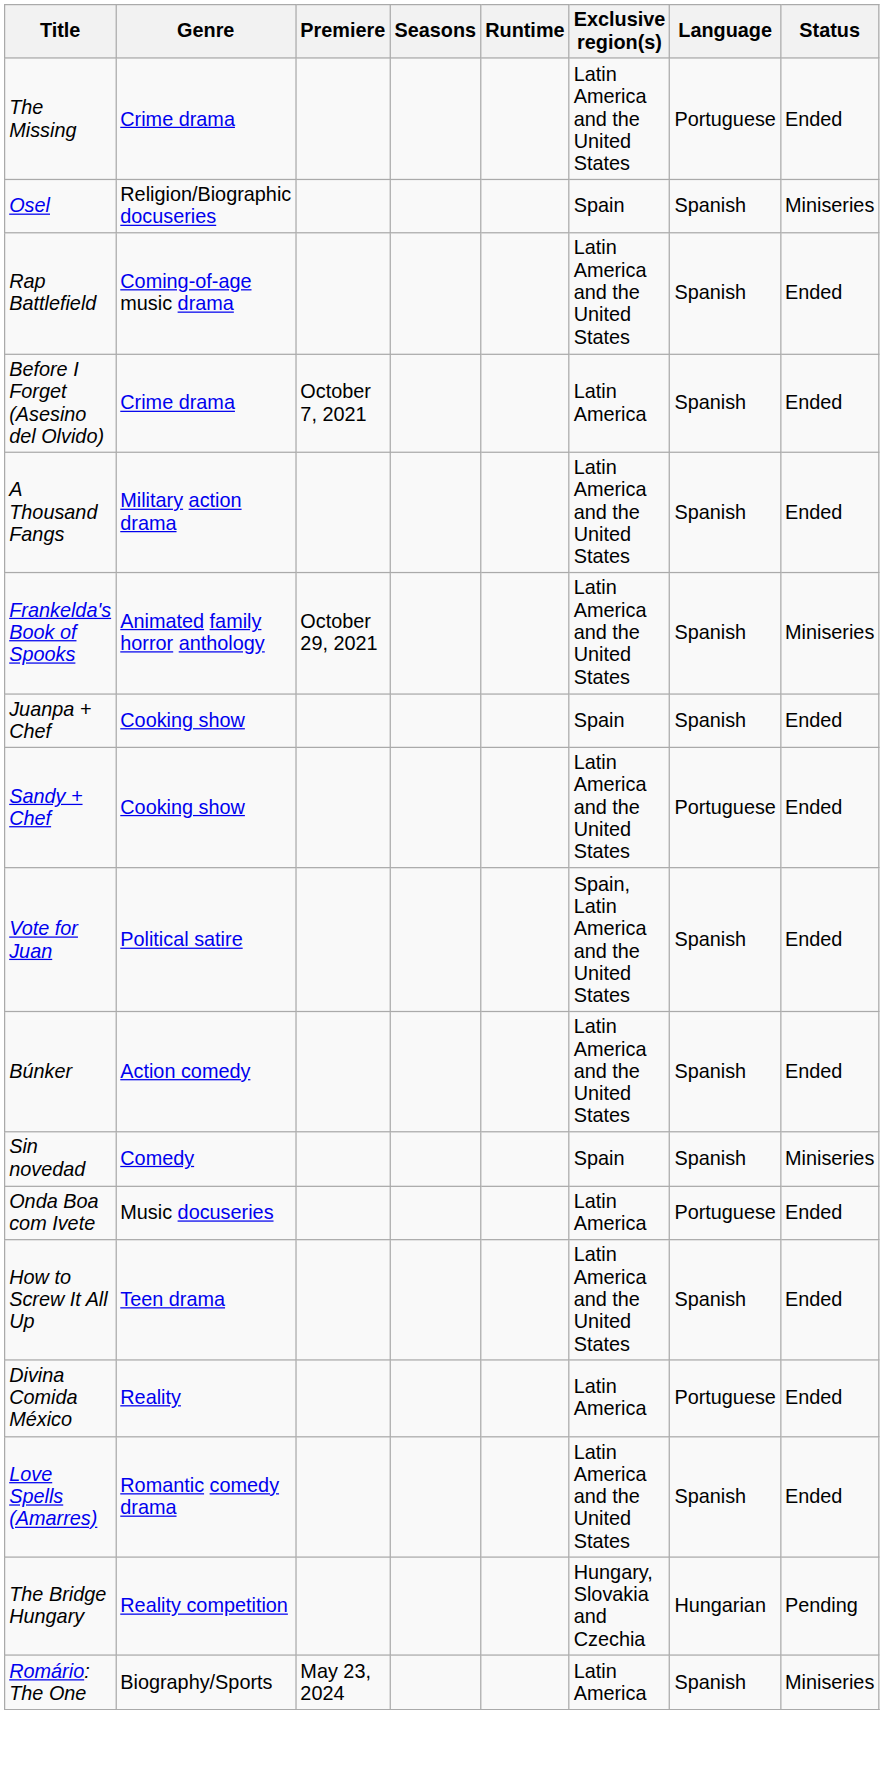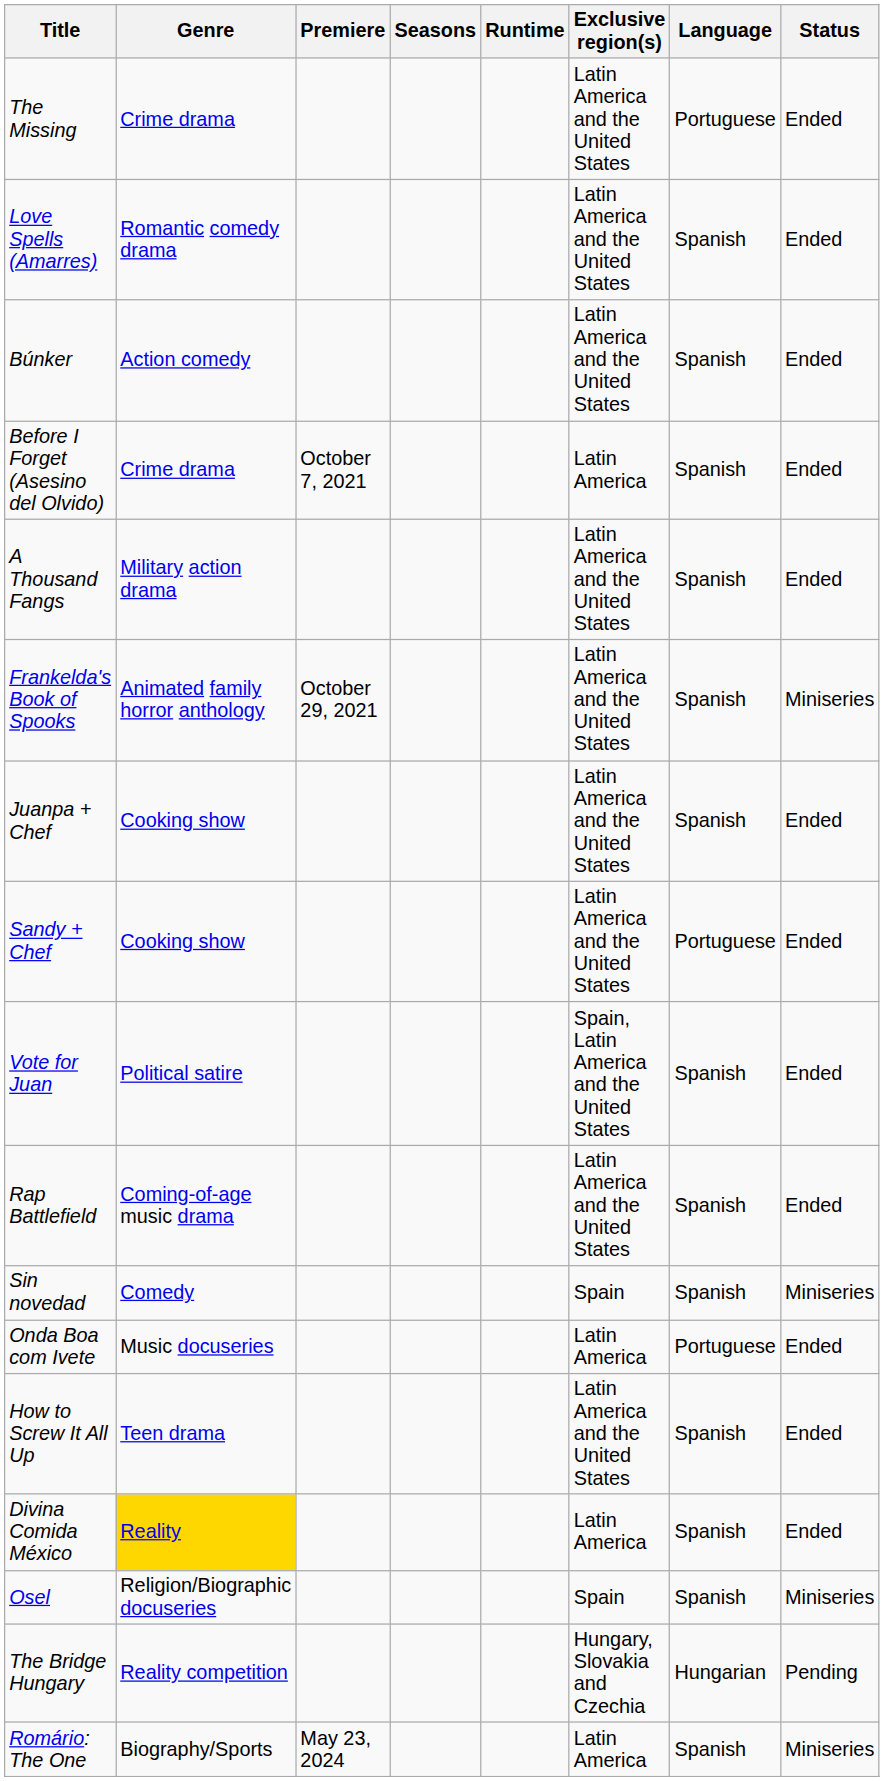 <table class="wikitable sortable" style="width:100%">
 <tr>
 <th>Title</th>
 <th>Genre</th>
 <th>Premiere</th>
 <th>Seasons</th>
 <th>Runtime</th>
 <th>Exclusive region(s)</th>
 <th>Language</th>
 <th>Status</th>
 </tr>
 <tr>
 <td><em>The Missing</em></td>
 <td><a href='#'>Crime drama</a></td>
 <td></td>
 <td></td>
 <td></td>
 <td>Latin America and the United States</td>
 <td>Portuguese</td>
 <td>Ended</td>
 </tr>
 <tr>
-<td><em><a href='#'>Osel</a></em></td>
-<td>Religion/Biographic <a href='#'>docuseries</a></td>
+<td><em><a href='#'>Love Spells (Amarres)</a></em></td>
+<td><a href='#'>Romantic</a> <a href='#'>comedy drama</a></td>
 <td></td>
 <td></td>
 <td></td>
-<td>Spain</td>
+<td>Latin America and the United States</td>
 <td>Spanish</td>
-<td>Miniseries</td>
+<td>Ended</td>
 </tr>
 <tr>
-<td><em>Rap Battlefield</em></td>
-<td><a href='#'>Coming-of-age</a> music <a href='#'>drama</a></td>
+<td><em>Búnker</em></td>
+<td><a href='#'>Action comedy</a></td>
 <td></td>
 <td></td>
 <td></td>
 <td>Latin America and the United States</td>
 <td>Spanish</td>
 <td>Ended</td>
 </tr>
 <tr>
 <td><em>Before I Forget (Asesino del Olvido)</em></td>
 <td><a href='#'>Crime drama</a></td>
 <td>October 7, 2021</td>
 <td></td>
 <td></td>
 <td>Latin America</td>
 <td>Spanish</td>
 <td>Ended</td>
 </tr>
 <tr>
 <td><em>A Thousand Fangs</em></td>
 <td><a href='#'>Military</a> <a href='#'>action</a> <a href='#'>drama</a></td>
 <td></td>
 <td></td>
 <td></td>
 <td>Latin America and the United States</td>
 <td>Spanish</td>
 <td>Ended</td>
 </tr>
 <tr>
 <td><em><a href='#'>Frankelda's Book of Spooks</a></em></td>
 <td><a href='#'>Animated</a> <a href='#'>family</a> <a href='#'>horror</a> <a href='#'>anthology</a></td>
 <td>October 29, 2021</td>
 <td></td>
 <td></td>
 <td>Latin America and the United States</td>
 <td>Spanish</td>
 <td>Miniseries</td>
 </tr>
 <tr>
 <td><em>Juanpa + Chef</em></td>
 <td><a href='#'>Cooking show</a></td>
 <td></td>
 <td></td>
 <td></td>
-<td>Spain</td>
+<td>Latin America and the United States</td>
 <td>Spanish</td>
 <td>Ended</td>
 </tr>
 <tr>
 <td><em><a href='#'>Sandy + Chef</a></em></td>
 <td><a href='#'>Cooking show</a></td>
 <td></td>
 <td></td>
 <td></td>
 <td>Latin America and the United States</td>
 <td>Portuguese</td>
 <td>Ended</td>
 </tr>
 <tr>
 <td><em><a href='#'>Vote for Juan</a></em></td>
 <td><a href='#'>Political satire</a></td>
 <td></td>
 <td></td>
 <td></td>
 <td>Spain, Latin America and the United States</td>
 <td>Spanish</td>
 <td>Ended</td>
 </tr>
 <tr>
-<td><em>Búnker</em></td>
-<td><a href='#'>Action comedy</a></td>
+<td><em>Rap Battlefield</em></td>
+<td><a href='#'>Coming-of-age</a> music <a href='#'>drama</a></td>
 <td></td>
 <td></td>
 <td></td>
 <td>Latin America and the United States</td>
 <td>Spanish</td>
 <td>Ended</td>
 </tr>
 <tr>
 <td><em>Sin novedad</em></td>
 <td><a href='#'>Comedy</a></td>
 <td></td>
 <td></td>
 <td></td>
 <td>Spain</td>
 <td>Spanish</td>
 <td>Miniseries</td>
 </tr>
 <tr>
 <td><em>Onda Boa com Ivete</em></td>
 <td>Music <a href='#'>docuseries</a></td>
 <td></td>
 <td></td>
 <td></td>
 <td>Latin America</td>
 <td>Portuguese</td>
 <td>Ended</td>
 </tr>
 <tr>
 <td><em>How to Screw It All Up</em></td>
 <td><a href='#'>Teen drama</a></td>
 <td></td>
 <td></td>
 <td></td>
 <td>Latin America and the United States</td>
 <td>Spanish</td>
 <td>Ended</td>
 </tr>
 <tr>
 <td><em>Divina Comida México</em></td>
-<td><a href='#'>Reality</a></td>
+<td style="background: gold;"><a href='#'>Reality</a></td>
 <td></td>
 <td></td>
 <td></td>
 <td>Latin America</td>
-<td>Portuguese</td>
+<td>Spanish</td>
 <td>Ended</td>
 </tr>
 <tr>
-<td><em><a href='#'>Love Spells (Amarres)</a></em></td>
-<td><a href='#'>Romantic</a> <a href='#'>comedy drama</a></td>
+<td><em><a href='#'>Osel</a></em></td>
+<td>Religion/Biographic <a href='#'>docuseries</a></td>
 <td></td>
 <td></td>
 <td></td>
-<td>Latin America and the United States</td>
+<td>Spain</td>
 <td>Spanish</td>
-<td>Ended</td>
+<td>Miniseries</td>
 </tr>
 <tr>
 <td><em>The Bridge Hungary</em></td>
 <td><a href='#'>Reality competition</a></td>
 <td></td>
 <td></td>
 <td></td>
 <td>Hungary, Slovakia and Czechia</td>
 <td>Hungarian</td>
 <td>Pending</td>
 </tr>
 <tr>
 <td><em><a href='#'>Romário</a>: The One</em></td>
 <td>Biography/Sports</td>
 <td>May 23, 2024</td>
 <td></td>
 <td></td>
 <td>Latin America</td>
 <td>Spanish</td>
 <td>Miniseries</td>
 </tr>
 <tr>
 </tr>
 </table>
